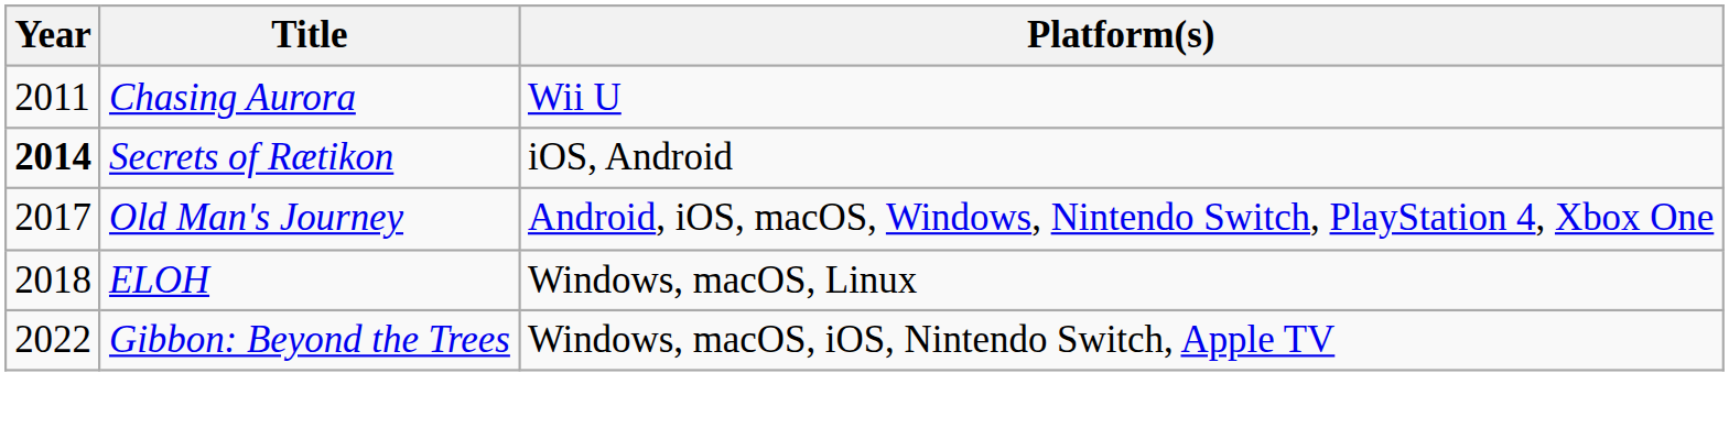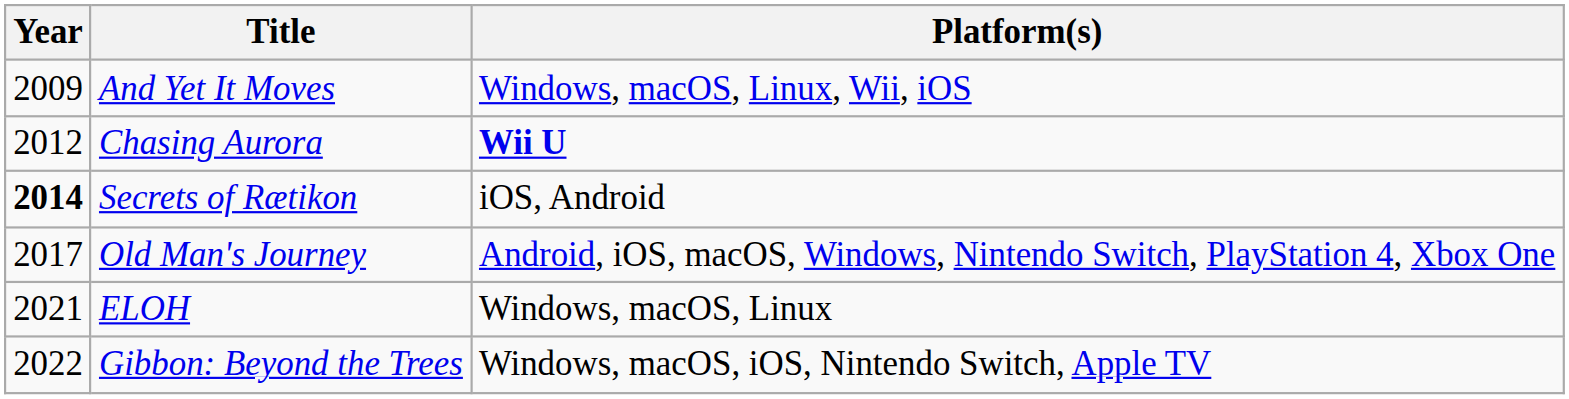 <table class="wikitable">
 <tr>
 <th>Year</th>
 <th>Title</th>
 <th>Platform(s)</th>
 </tr>
 <tr>
-<td>2011</td>
+<td>2009</td>
+<td><em><a href='#'>And Yet It Moves</a></em></td>
+<td><a href='#'>Windows</a>, <a href='#'>macOS</a>, <a href='#'>Linux</a>, <a href='#'>Wii</a>, <a href='#'>iOS</a></td>
+</tr>
+<tr>
+<td>2012</td>
 <td><em><a href='#'>Chasing Aurora</a></em></td>
-<td><a href='#'>Wii U</a></td>
+<td><strong><a href='#'>Wii U</a></strong></td>
 </tr>
 <tr>
 <td><strong>2014</strong></td>
 <td><em><a href='#'>Secrets of Rætikon</a></em></td>
 <td>iOS, Android</td>
 </tr>
 <tr>
 <td>2017</td>
 <td><em><a href='#'>Old Man's Journey</a></em></td>
 <td><a href='#'>Android</a>, iOS, macOS, <a href='#'>Windows</a>, <a href='#'>Nintendo Switch</a>, <a href='#'>PlayStation 4</a>, <a href='#'>Xbox One</a></td>
 </tr>
 <tr>
-<td>2018</td>
+<td>2021</td>
 <td><em><a href='#'>ELOH</a></em></td>
 <td>Windows, macOS, Linux</td>
 </tr>
 <tr>
 <td>2022</td>
 <td><em><a href='#'>Gibbon: Beyond the Trees</a></em></td>
 <td>Windows, macOS, iOS, Nintendo Switch, <a href='#'>Apple TV</a></td>
 </tr>
 </table>
